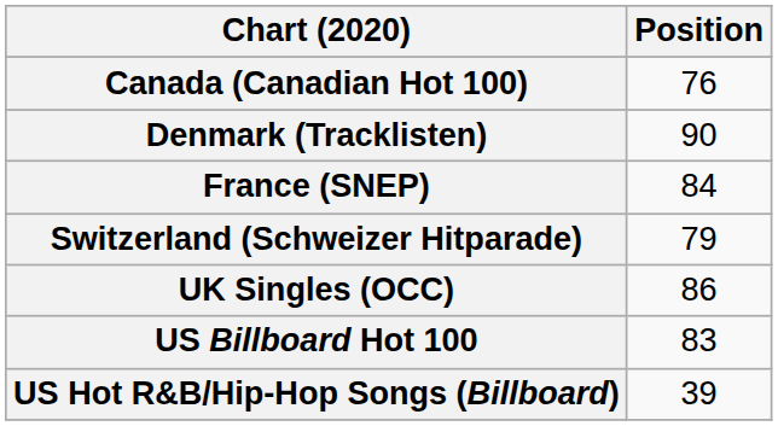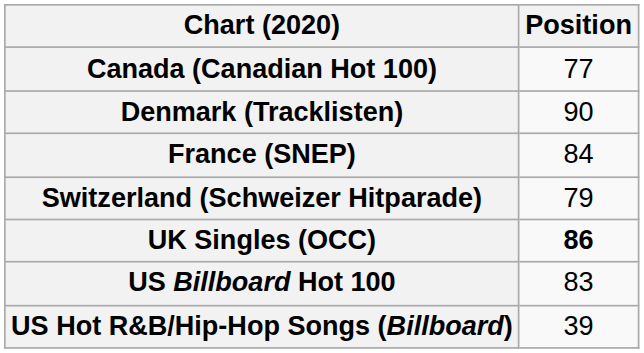 <table class="wikitable sortable plainrowheaders" style="text-align:center">
 <tr>
 <th scope="col">Chart (2020)</th>
 <th scope="col">Position</th>
 </tr>
 <tr>
 <th scope="row">Canada (Canadian Hot 100)</th>
-<td>76</td>
+<td>77</td>
 </tr>
 <tr>
 <th scope="row">Denmark (Tracklisten)</th>
 <td>90</td>
 </tr>
 <tr>
 <th scope="row">France (SNEP)</th>
 <td>84</td>
 </tr>
 <tr>
 <th scope="row">Switzerland (Schweizer Hitparade)</th>
 <td>79</td>
 </tr>
 <tr>
 <th scope="row">UK Singles (OCC)</th>
-<td>86</td>
+<td><strong>86</strong></td>
 </tr>
 <tr>
 <th scope="row">US <em>Billboard</em> Hot 100</th>
 <td>83</td>
 </tr>
 <tr>
 <th scope="row">US Hot R&B/Hip-Hop Songs (<em>Billboard</em>)</th>
 <td>39</td>
 </tr>
 </table>
